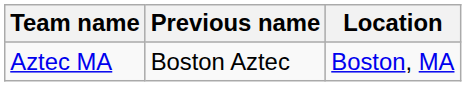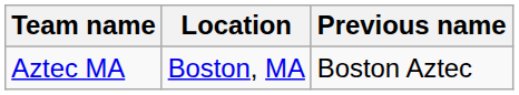 <table class="wikitable">
 <tr>
 <th>Team name</th>
+<th>Location</th>
 <th>Previous name</th>
-<th>Location</th>
 </tr>
 <tr>
 <td><a href='#'>Aztec MA</a></td>
+<td><a href='#'>Boston</a>, <a href='#'>MA</a></td>
 <td>Boston Aztec</td>
-<td><a href='#'>Boston</a>, <a href='#'>MA</a></td>
 </tr>
 </table>
